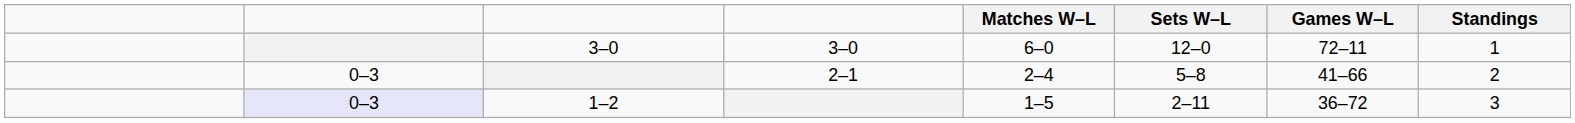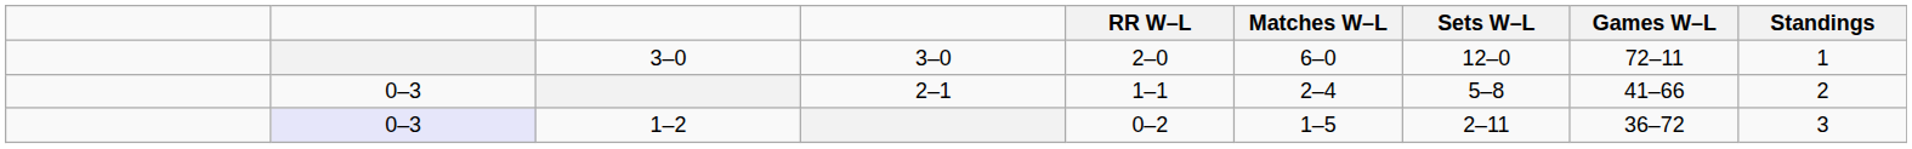 <table class="wikitable" style="width: 100%; text-align:center; font-size:90%">
 <tr>
 <td width=130></td>
 <td width=130></td>
 <td width=130></td>
 <td width=130></td>
+<th width=80>RR W–L</th>
 <th width=80>Matches W–L</th>
 <th width=80>Sets W–L</th>
 <th width=80>Games W–L</th>
 <th width=80>Standings</th>
 </tr>
 <tr>
 <td style="text-align:left;"></td>
 <th bgcolor="ededed"></th>
 <td>3–0</td>
 <td>3–0</td>
+<td>2–0</td>
 <td>6–0</td>
 <td>12–0</td>
 <td>72–11</td>
 <td>1</td>
 </tr>
 <tr>
 <td style="text-align:left;"></td>
 <td>0–3</td>
 <th bgcolor="ededed"></th>
 <td>2–1</td>
+<td>1–1</td>
 <td>2–4</td>
 <td>5–8</td>
 <td>41–66</td>
 <td>2</td>
 </tr>
 <tr>
 <td style="text-align:left;"></td>
 <td style="background: lavender;">0–3</td>
 <td>1–2</td>
 <th bgcolor="ededed"></th>
+<td>0–2</td>
 <td>1–5</td>
 <td>2–11</td>
 <td>36–72</td>
 <td>3</td>
 </tr>
 </table>
